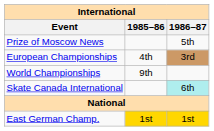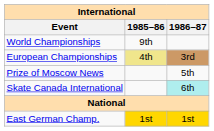 <table class="wikitable" style="text-align:center">
 <tr>
 <th style="background-color: #ffdead; " colspan=3 align=center>International</th>
 </tr>
 <tr>
 <th>Event</th>
 <th>1985–86</th>
 <th>1986–87</th>
 </tr>
 <tr>
+<td align=left><a href='#'>World Championships</a></td>
+<td>9th</td>
+<td></td>
+</tr>
+<tr>
+<td align=left><a href='#'>European Championships</a></td>
+<td style="background: khaki;">4th</td>
+<td bgcolor=cc9966>3rd</td>
+</tr>
+<tr>
 <td align=left><a href='#'>Prize of Moscow News</a></td>
 <td></td>
 <td>5th</td>
-</tr>
-<tr>
-<td align=left><a href='#'>European Championships</a></td>
-<td>4th</td>
-<td bgcolor=cc9966>3rd</td>
-</tr>
-<tr>
-<td align=left><a href='#'>World Championships</a></td>
-<td>9th</td>
-<td></td>
 </tr>
 <tr>
 <td align=left><a href='#'>Skate Canada International</a></td>
 <td></td>
 <td style="background: paleturquoise;">6th</td>
 </tr>
 <tr>
 <th style="background-color: #ffdead; " colspan=3 align=center>National</th>
 </tr>
 <tr>
 <td align=left><a href='#'>East German Champ.</a></td>
 <td bgcolor=gold>1st</td>
 <td bgcolor=gold>1st</td>
 </tr>
 </table>
